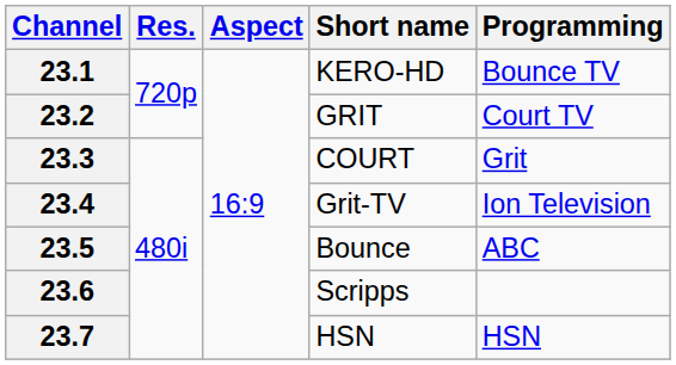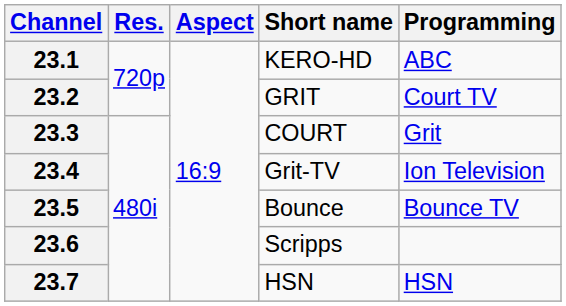 <table class="wikitable">
 <tr>
 <th scope = "col"><a href='#'>Channel</a></th>
 <th scope = "col"><a href='#'>Res.</a></th>
 <th scope = "col"><a href='#'>Aspect</a></th>
 <th scope = "col">Short name</th>
 <th scope = "col">Programming</th>
 </tr>
 <tr>
 <th scope = "row">23.1</th>
 <td rowspan=2><a href='#'>720p</a></td>
 <td rowspan=7><a href='#'>16:9</a></td>
 <td>KERO-HD</td>
-<td><a href='#'>Bounce TV</a></td>
+<td><a href='#'>ABC</a></td>
 </tr>
 <tr>
 <th scope = "row">23.2</th>
 <td>GRIT</td>
 <td><a href='#'>Court TV</a></td>
 </tr>
 <tr>
 <th scope = "row">23.3</th>
 <td rowspan=5><a href='#'>480i</a></td>
 <td>COURT</td>
 <td><a href='#'>Grit</a></td>
 </tr>
 <tr>
 <th scope = "row">23.4</th>
 <td>Grit-TV</td>
 <td><a href='#'>Ion Television</a></td>
 </tr>
 <tr>
 <th scope = "row">23.5</th>
 <td>Bounce</td>
-<td><a href='#'>ABC</a></td>
+<td><a href='#'>Bounce TV</a></td>
 </tr>
 <tr>
 <th scope = "row">23.6</th>
 <td>Scripps</td>
 <td></td>
 </tr>
 <tr>
 <th scope = "row">23.7</th>
 <td>HSN</td>
 <td><a href='#'>HSN</a></td>
 </tr>
 </table>
